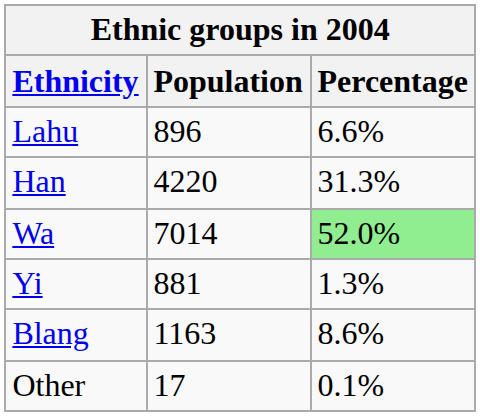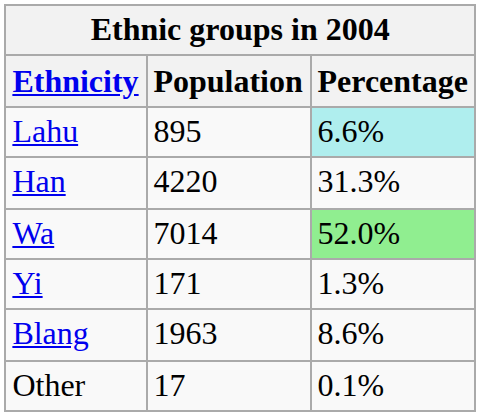 <table class="wikitable">
 <tr>
 <th style="text-align:center;" colspan="3">Ethnic groups in 2004</th>
 </tr>
 <tr>
 <th><a href='#'>Ethnicity</a></th>
 <th>Population</th>
 <th>Percentage</th>
 </tr>
 <tr>
 <td><a href='#'>Lahu</a></td>
-<td>896</td>
-<td>6.6%</td>
+<td>895</td>
+<td style="background: paleturquoise;">6.6%</td>
 </tr>
 <tr>
 <td><a href='#'>Han</a></td>
 <td>4220</td>
 <td>31.3%</td>
 </tr>
 <tr>
 <td><a href='#'>Wa</a></td>
 <td>7014</td>
 <td style="background: lightgreen;">52.0%</td>
 </tr>
 <tr>
 <td><a href='#'>Yi</a></td>
-<td>881</td>
+<td>171</td>
 <td>1.3%</td>
 </tr>
 <tr>
 <td><a href='#'>Blang</a></td>
-<td>1163</td>
+<td>1963</td>
 <td>8.6%</td>
 </tr>
 <tr>
 <td>Other</td>
 <td>17</td>
 <td>0.1%</td>
 </tr>
 </table>
